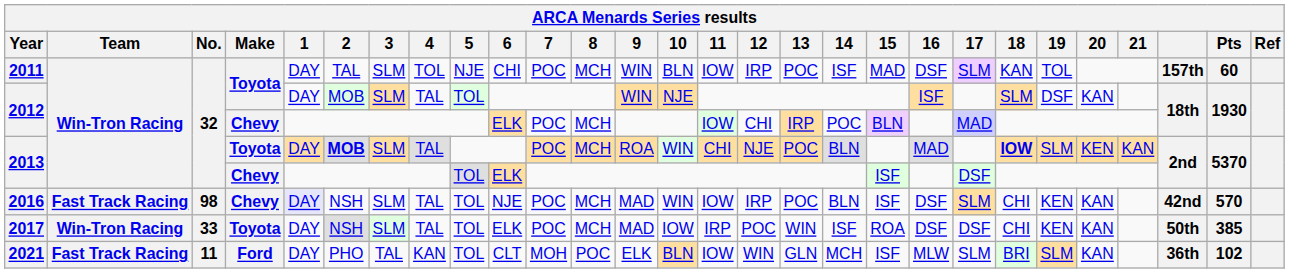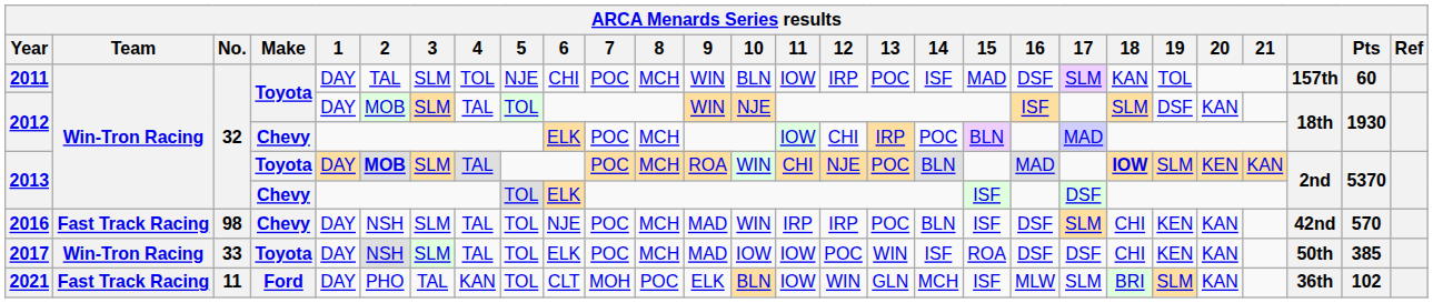 <table class="wikitable" style="text-align:center; font-size:75%">
 <tr>
 <th colspan=28><a href='#'>ARCA Menards Series</a> results</th>
 </tr>
 <tr>
 <th>Year</th>
 <th>Team</th>
 <th>No.</th>
 <th>Make</th>
 <th>1</th>
 <th>2</th>
 <th>3</th>
 <th>4</th>
 <th>5</th>
 <th>6</th>
 <th>7</th>
 <th>8</th>
 <th>9</th>
 <th>10</th>
 <th>11</th>
 <th>12</th>
 <th>13</th>
 <th>14</th>
 <th>15</th>
 <th>16</th>
 <th>17</th>
 <th>18</th>
 <th>19</th>
 <th>20</th>
 <th>21</th>
 <th></th>
 <th>Pts</th>
 <th>Ref</th>
 </tr>
 <tr>
 <th><a href='#'>2011</a></th>
 <th rowspan=5><a href='#'>Win-Tron Racing</a></th>
 <th rowspan=5>32</th>
 <th rowspan=2><a href='#'>Toyota</a></th>
 <td><a href='#'>DAY</a></td>
 <td><a href='#'>TAL</a></td>
 <td><a href='#'>SLM</a></td>
 <td><a href='#'>TOL</a></td>
 <td><a href='#'>NJE</a></td>
 <td><a href='#'>CHI</a></td>
 <td><a href='#'>POC</a></td>
 <td><a href='#'>MCH</a></td>
 <td><a href='#'>WIN</a></td>
 <td><a href='#'>BLN</a></td>
 <td><a href='#'>IOW</a></td>
 <td><a href='#'>IRP</a></td>
 <td><a href='#'>POC</a></td>
 <td><a href='#'>ISF</a></td>
 <td><a href='#'>MAD</a></td>
 <td><a href='#'>DSF</a></td>
 <td style="background:#EFCFFF;"><a href='#'>SLM</a><br></td>
 <td><a href='#'>KAN</a></td>
 <td><a href='#'>TOL</a></td>
 <td colspan=2></td>
 <th>157th</th>
 <th>60</th>
 <th></th>
 </tr>
 <tr>
 <th rowspan=2><a href='#'>2012</a></th>
 <td><a href='#'>DAY</a></td>
 <td style="background:#DFFFDF;"><a href='#'>MOB</a><br></td>
 <td style="background:#FFDF9F;"><a href='#'>SLM</a><br></td>
 <td><a href='#'>TAL</a></td>
 <td style="background:#DFFFDF;"><a href='#'>TOL</a><br></td>
 <td colspan=3></td>
 <td style="background:#FFDF9F;"><a href='#'>WIN</a><br></td>
 <td style="background:#FFDF9F;"><a href='#'>NJE</a><br></td>
 <td colspan=5></td>
 <td style="background:#FFDF9F;"><a href='#'>ISF</a><br></td>
 <td></td>
 <td style="background:#FFDF9F;"><a href='#'>SLM</a><br></td>
 <td><a href='#'>DSF</a></td>
 <td><a href='#'>KAN</a></td>
 <td></td>
 <th rowspan=2>18th</th>
 <th rowspan=2>1930</th>
 <th rowspan=2></th>
 </tr>
 <tr>
 <th><a href='#'>Chevy</a></th>
 <td colspan=5></td>
 <td style="background:#FFDF9F;"><a href='#'>ELK</a><br></td>
 <td><a href='#'>POC</a></td>
 <td><a href='#'>MCH</a></td>
 <td colspan=2></td>
 <td style="background:#DFFFDF;"><a href='#'>IOW</a><br></td>
 <td><a href='#'>CHI</a></td>
 <td style="background:#FFDF9F;"><a href='#'>IRP</a><br></td>
 <td><a href='#'>POC</a></td>
 <td style="background:#EFCFFF;"><a href='#'>BLN</a><br></td>
 <td></td>
 <td style="background:#CFCFFF;"><a href='#'>MAD</a><br></td>
 <td colspan=4></td>
 </tr>
 <tr>
 <th rowspan=2><a href='#'>2013</a></th>
 <th><a href='#'>Toyota</a></th>
 <td style="background:#FFDF9F;"><a href='#'>DAY</a><br></td>
 <td style="background:#DFDFDF;"><strong><a href='#'>MOB</a></strong><br></td>
 <td style="background:#FFDF9F;"><a href='#'>SLM</a><br></td>
 <td style="background:#DFDFDF;"><a href='#'>TAL</a><br></td>
 <td colspan=2></td>
 <td style="background:#FFDF9F;"><a href='#'>POC</a><br></td>
 <td style="background:#FFDF9F;"><a href='#'>MCH</a><br></td>
 <td style="background:#FFDF9F;"><a href='#'>ROA</a><br></td>
 <td style="background:#DFFFDF;"><a href='#'>WIN</a><br></td>
 <td style="background:#FFDF9F;"><a href='#'>CHI</a><br></td>
 <td style="background:#FFDF9F;"><a href='#'>NJE</a><br></td>
 <td style="background:#FFDF9F;"><a href='#'>POC</a><br></td>
 <td style="background:#DFDFDF;"><a href='#'>BLN</a><br></td>
 <td></td>
 <td style="background:#DFDFDF;"><a href='#'>MAD</a><br></td>
 <td></td>
 <td style="background:#FFDF9F;"><strong><a href='#'>IOW</a></strong><br></td>
 <td style="background:#FFDF9F;"><a href='#'>SLM</a><br></td>
 <td style="background:#FFDF9F;"><a href='#'>KEN</a><br></td>
 <td style="background:#FFDF9F;"><a href='#'>KAN</a><br></td>
 <th rowspan=2>2nd</th>
 <th rowspan=2>5370</th>
 <th rowspan=2></th>
 </tr>
 <tr>
 <th><a href='#'>Chevy</a></th>
 <td colspan=4></td>
 <td style="background:#DFDFDF;"><a href='#'>TOL</a><br></td>
 <td style="background:#FFDF9F;"><a href='#'>ELK</a><br></td>
 <td colspan=8></td>
 <td style="background:#DFFFDF;"><a href='#'>ISF</a><br></td>
 <td></td>
 <td style="background:#DFFFDF;"><a href='#'>DSF</a><br></td>
 <td colspan=4></td>
 </tr>
 <tr>
 <th><a href='#'>2016</a></th>
 <th><a href='#'>Fast Track Racing</a></th>
 <th>98</th>
 <th><a href='#'>Chevy</a></th>
-<td style="background: lavender;"><a href='#'>DAY</a></td>
+<td><a href='#'>DAY</a></td>
 <td><a href='#'>NSH</a></td>
 <td><a href='#'>SLM</a></td>
 <td><a href='#'>TAL</a></td>
 <td><a href='#'>TOL</a></td>
 <td><a href='#'>NJE</a></td>
 <td><a href='#'>POC</a></td>
 <td><a href='#'>MCH</a></td>
 <td><a href='#'>MAD</a></td>
 <td><a href='#'>WIN</a></td>
-<td><a href='#'>IOW</a></td>
+<td><a href='#'>IRP</a></td>
 <td><a href='#'>IRP</a></td>
 <td><a href='#'>POC</a></td>
 <td><a href='#'>BLN</a></td>
 <td><a href='#'>ISF</a></td>
 <td><a href='#'>DSF</a></td>
 <td style="background:#FFDF9F;"><a href='#'>SLM</a><br></td>
 <td><a href='#'>CHI</a></td>
 <td><a href='#'>KEN</a></td>
 <td><a href='#'>KAN</a></td>
 <td></td>
 <th>42nd</th>
 <th>570</th>
 <th></th>
 </tr>
 <tr>
 <th><a href='#'>2017</a></th>
 <th><a href='#'>Win-Tron Racing</a></th>
 <th>33</th>
 <th><a href='#'>Toyota</a></th>
 <td><a href='#'>DAY</a></td>
 <td style="background:#DFDFDF;"><a href='#'>NSH</a><br></td>
 <td style="background:#DFFFDF;"><a href='#'>SLM</a><br></td>
 <td><a href='#'>TAL</a></td>
 <td><a href='#'>TOL</a></td>
 <td><a href='#'>ELK</a></td>
 <td><a href='#'>POC</a></td>
 <td><a href='#'>MCH</a></td>
 <td><a href='#'>MAD</a></td>
 <td><a href='#'>IOW</a></td>
-<td><a href='#'>IRP</a></td>
+<td><a href='#'>IOW</a></td>
 <td><a href='#'>POC</a></td>
 <td><a href='#'>WIN</a></td>
 <td><a href='#'>ISF</a></td>
 <td><a href='#'>ROA</a></td>
 <td><a href='#'>DSF</a></td>
 <td><a href='#'>DSF</a></td>
 <td><a href='#'>CHI</a></td>
 <td><a href='#'>KEN</a></td>
 <td><a href='#'>KAN</a></td>
 <td></td>
 <th>50th</th>
 <th>385</th>
 <th></th>
 </tr>
 <tr>
 <th><a href='#'>2021</a></th>
 <th><a href='#'>Fast Track Racing</a></th>
 <th>11</th>
 <th><a href='#'>Ford</a></th>
 <td><a href='#'>DAY</a></td>
 <td><a href='#'>PHO</a></td>
 <td><a href='#'>TAL</a></td>
 <td><a href='#'>KAN</a></td>
 <td><a href='#'>TOL</a></td>
 <td><a href='#'>CLT</a></td>
 <td><a href='#'>MOH</a></td>
 <td><a href='#'>POC</a></td>
 <td><a href='#'>ELK</a></td>
 <td style="background:#FFDF9F;"><a href='#'>BLN</a><br></td>
 <td><a href='#'>IOW</a></td>
 <td><a href='#'>WIN</a></td>
 <td><a href='#'>GLN</a></td>
 <td><a href='#'>MCH</a></td>
 <td><a href='#'>ISF</a></td>
 <td><a href='#'>MLW</a></td>
 <td><a href='#'>SLM</a></td>
 <td style="background:#DFFFDF;"><a href='#'>BRI</a><br></td>
 <td style="background:#FFDF9F;"><a href='#'>SLM</a><br></td>
 <td><a href='#'>KAN</a></td>
 <td></td>
 <th>36th</th>
 <th>102</th>
 <th></th>
 </tr>
 </table>
